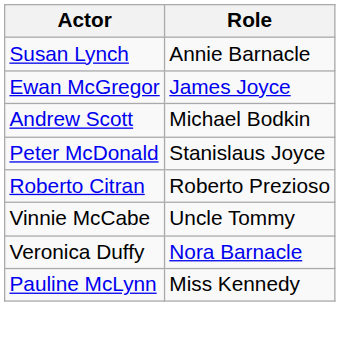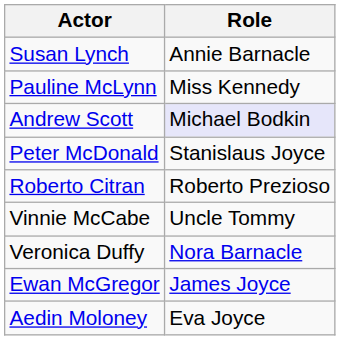 <table class="wikitable">
 <tr>
 <th>Actor</th>
 <th>Role</th>
 </tr>
 <tr>
 <td><a href='#'>Susan Lynch</a></td>
 <td>Annie Barnacle</td>
 </tr>
 <tr>
-<td><a href='#'>Ewan McGregor</a></td>
-<td><a href='#'>James Joyce</a></td>
+<td><a href='#'>Pauline McLynn</a></td>
+<td>Miss Kennedy</td>
 </tr>
 <tr>
 <td><a href='#'>Andrew Scott</a></td>
-<td>Michael Bodkin</td>
+<td style="background: lavender;">Michael Bodkin</td>
 </tr>
 <tr>
 <td><a href='#'>Peter McDonald</a></td>
 <td>Stanislaus Joyce</td>
 </tr>
 <tr>
 <td><a href='#'>Roberto Citran</a></td>
 <td>Roberto Prezioso</td>
 </tr>
 <tr>
 <td>Vinnie McCabe</td>
 <td>Uncle Tommy</td>
 </tr>
 <tr>
 <td>Veronica Duffy</td>
 <td><a href='#'>Nora Barnacle</a></td>
 </tr>
 <tr>
-<td><a href='#'>Pauline McLynn</a></td>
-<td>Miss Kennedy</td>
+<td><a href='#'>Ewan McGregor</a></td>
+<td><a href='#'>James Joyce</a></td>
+</tr>
+<tr>
+<td><a href='#'>Aedin Moloney</a></td>
+<td>Eva Joyce</td>
 </tr>
 </table>
